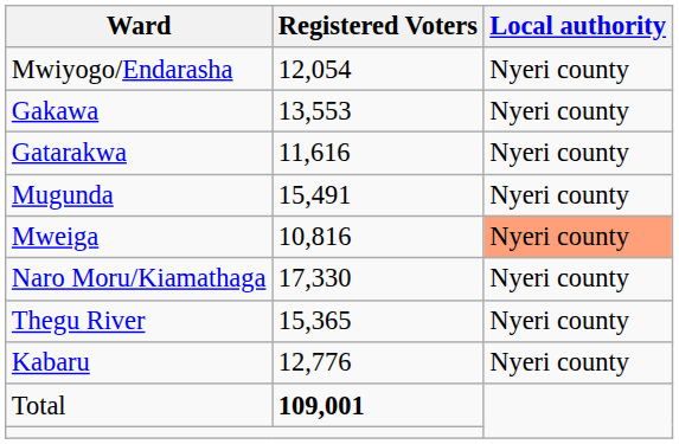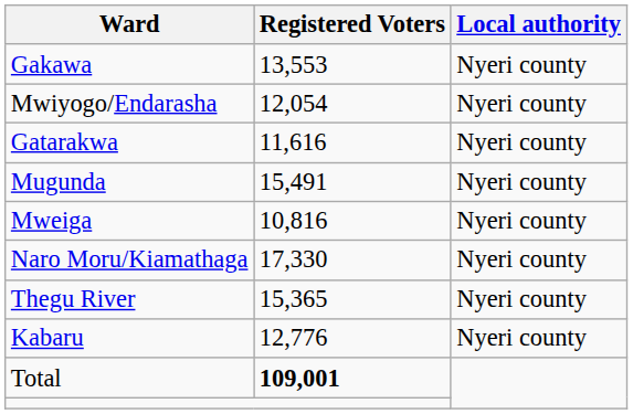 <table class="wikitable">
 <tr>
 <th>Ward</th>
 <th>Registered Voters</th>
 <th><a href='#'>Local authority</a></th>
 </tr>
 <tr>
-<td>Mwiyogo/<a href='#'>Endarasha</a></td>
-<td>12,054</td>
+<td><a href='#'>Gakawa</a></td>
+<td>13,553</td>
 <td>Nyeri county</td>
 </tr>
 <tr>
-<td><a href='#'>Gakawa</a></td>
-<td>13,553</td>
+<td>Mwiyogo/<a href='#'>Endarasha</a></td>
+<td>12,054</td>
 <td>Nyeri county</td>
 </tr>
 <tr>
 <td><a href='#'>Gatarakwa</a></td>
 <td>11,616</td>
 <td>Nyeri county</td>
 </tr>
 <tr>
 <td><a href='#'>Mugunda</a></td>
 <td>15,491</td>
 <td>Nyeri county</td>
 </tr>
 <tr>
 <td><a href='#'>Mweiga</a></td>
 <td>10,816</td>
-<td style="background: lightsalmon;">Nyeri county</td>
+<td>Nyeri county</td>
 </tr>
 <tr>
 <td><a href='#'>Naro Moru/Kiamathaga</a></td>
 <td>17,330</td>
 <td>Nyeri county</td>
 </tr>
 <tr>
 <td><a href='#'>Thegu River</a></td>
 <td>15,365</td>
 <td>Nyeri county</td>
 </tr>
 <tr>
 <td><a href='#'>Kabaru</a></td>
 <td>12,776</td>
 <td>Nyeri county</td>
 </tr>
 <tr>
 <td>Total</td>
 <td><strong>109,001</strong></td>
 </tr>
 <tr>
 <td colspan="2"></td>
 </tr>
 </table>
